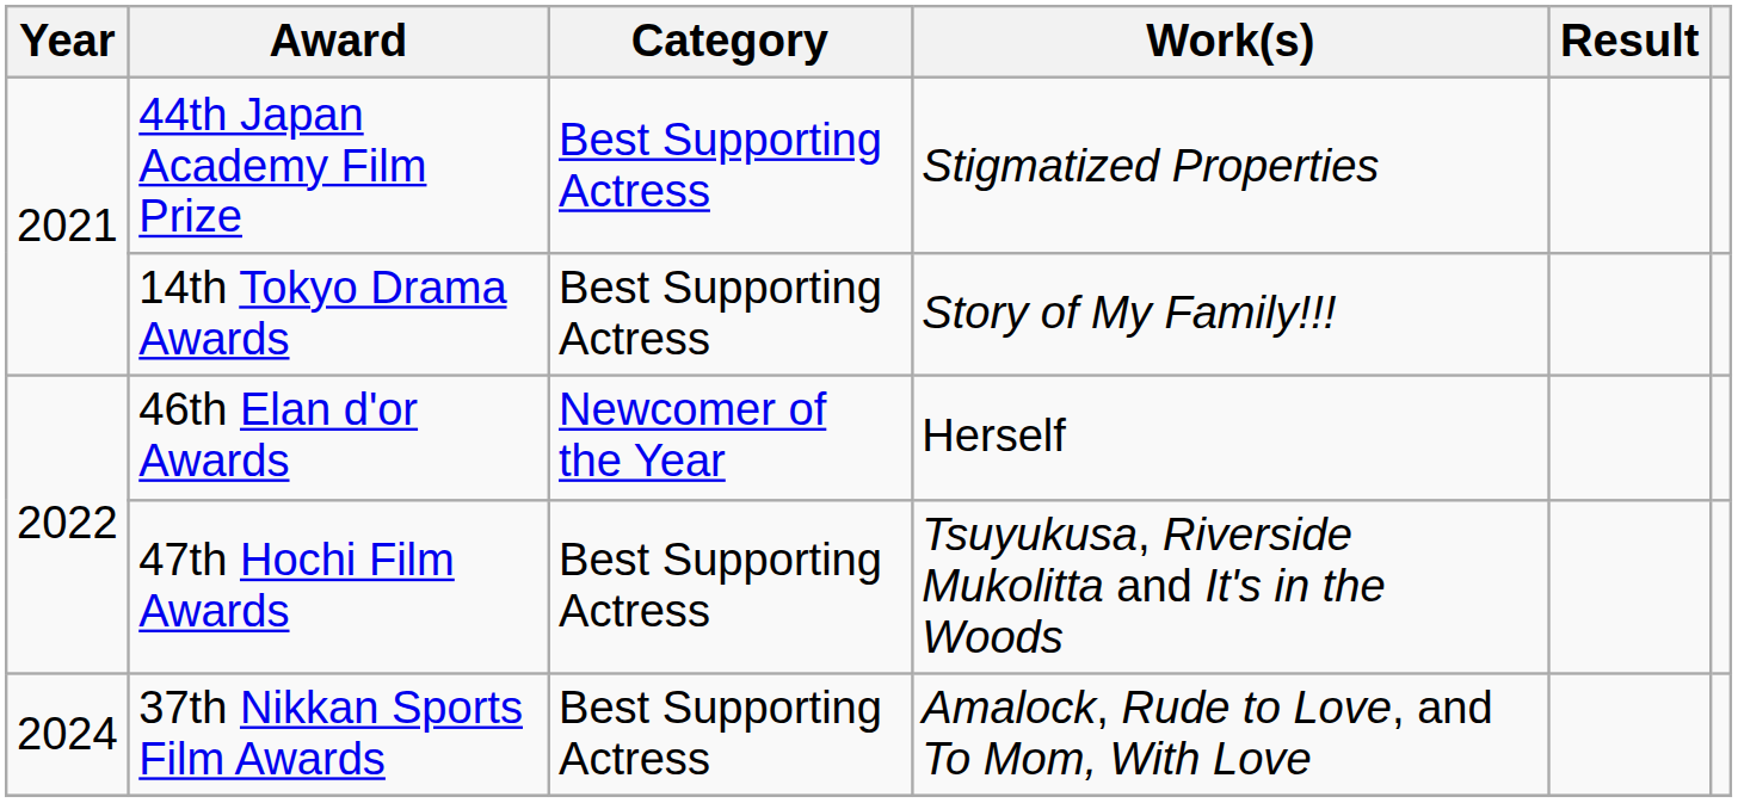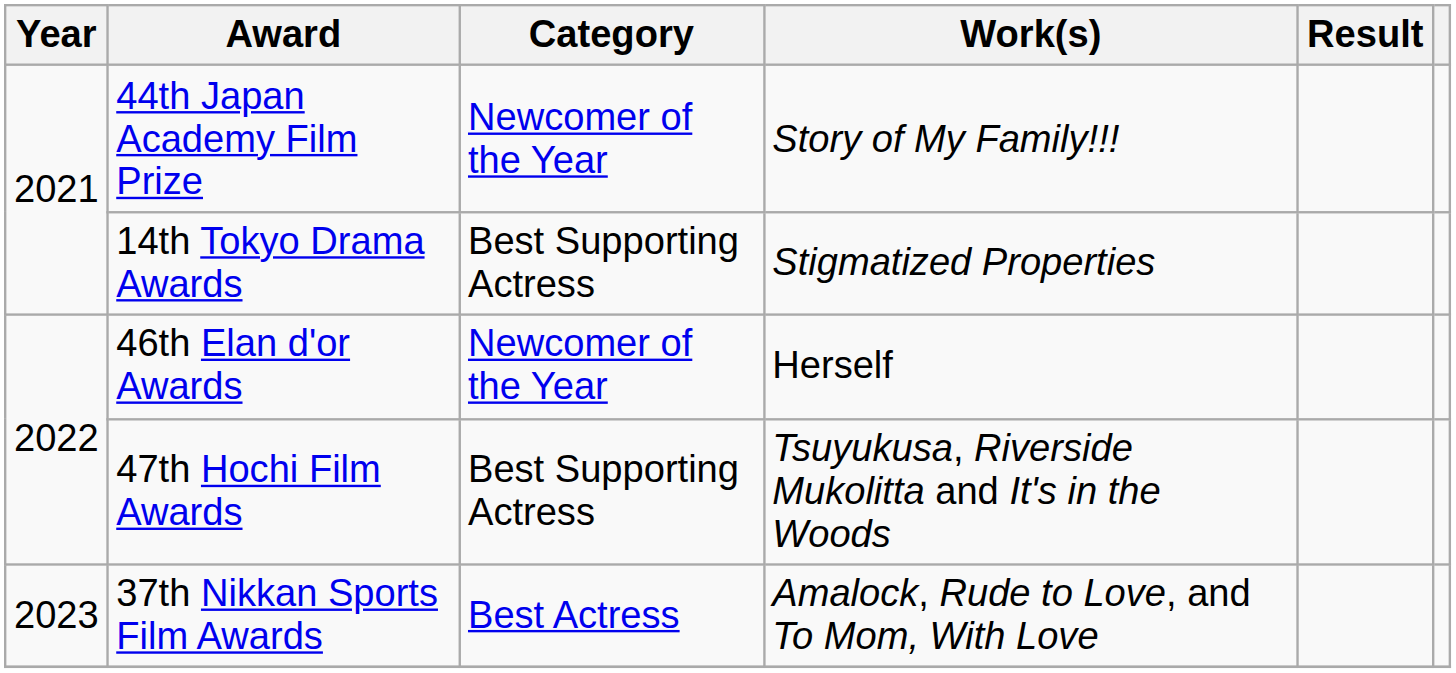 <table class="wikitable">
 <tr>
 <th>Year</th>
 <th>Award</th>
 <th>Category</th>
 <th>Work(s)</th>
 <th>Result</th>
 <th></th>
 </tr>
 <tr>
 <td rowspan=2>2021</td>
 <td><a href='#'>44th Japan Academy Film Prize</a></td>
-<td><a href='#'>Best Supporting Actress</a></td>
-<td><em>Stigmatized Properties</em></td>
+<td><a href='#'>Newcomer of the Year</a></td>
+<td><em>Story of My Family!!!</em></td>
 <td></td>
 <td></td>
 </tr>
 <tr>
 <td>14th <a href='#'>Tokyo Drama Awards</a></td>
 <td>Best Supporting Actress</td>
-<td><em>Story of My Family!!!</em></td>
+<td><em>Stigmatized Properties</em></td>
 <td></td>
 <td></td>
 </tr>
 <tr>
 <td rowspan=2>2022</td>
 <td>46th <a href='#'>Elan d'or Awards</a></td>
 <td><a href='#'>Newcomer of the Year</a></td>
 <td>Herself</td>
 <td></td>
 <td></td>
 </tr>
 <tr>
 <td>47th <a href='#'>Hochi Film Awards</a></td>
 <td>Best Supporting Actress</td>
 <td><em>Tsuyukusa</em>, <em>Riverside Mukolitta</em> and <em>It's in the Woods</em></td>
 <td></td>
 <td></td>
 </tr>
 <tr>
-<td>2024</td>
+<td>2023</td>
 <td>37th <a href='#'>Nikkan Sports Film Awards</a></td>
-<td>Best Supporting Actress</td>
+<td><a href='#'>Best Actress</a></td>
 <td><em>Amalock</em>, <em>Rude to Love</em>, and <em>To Mom, With Love</em></td>
 <td></td>
 <td></td>
 </tr>
 <tr>
 </tr>
 </table>
